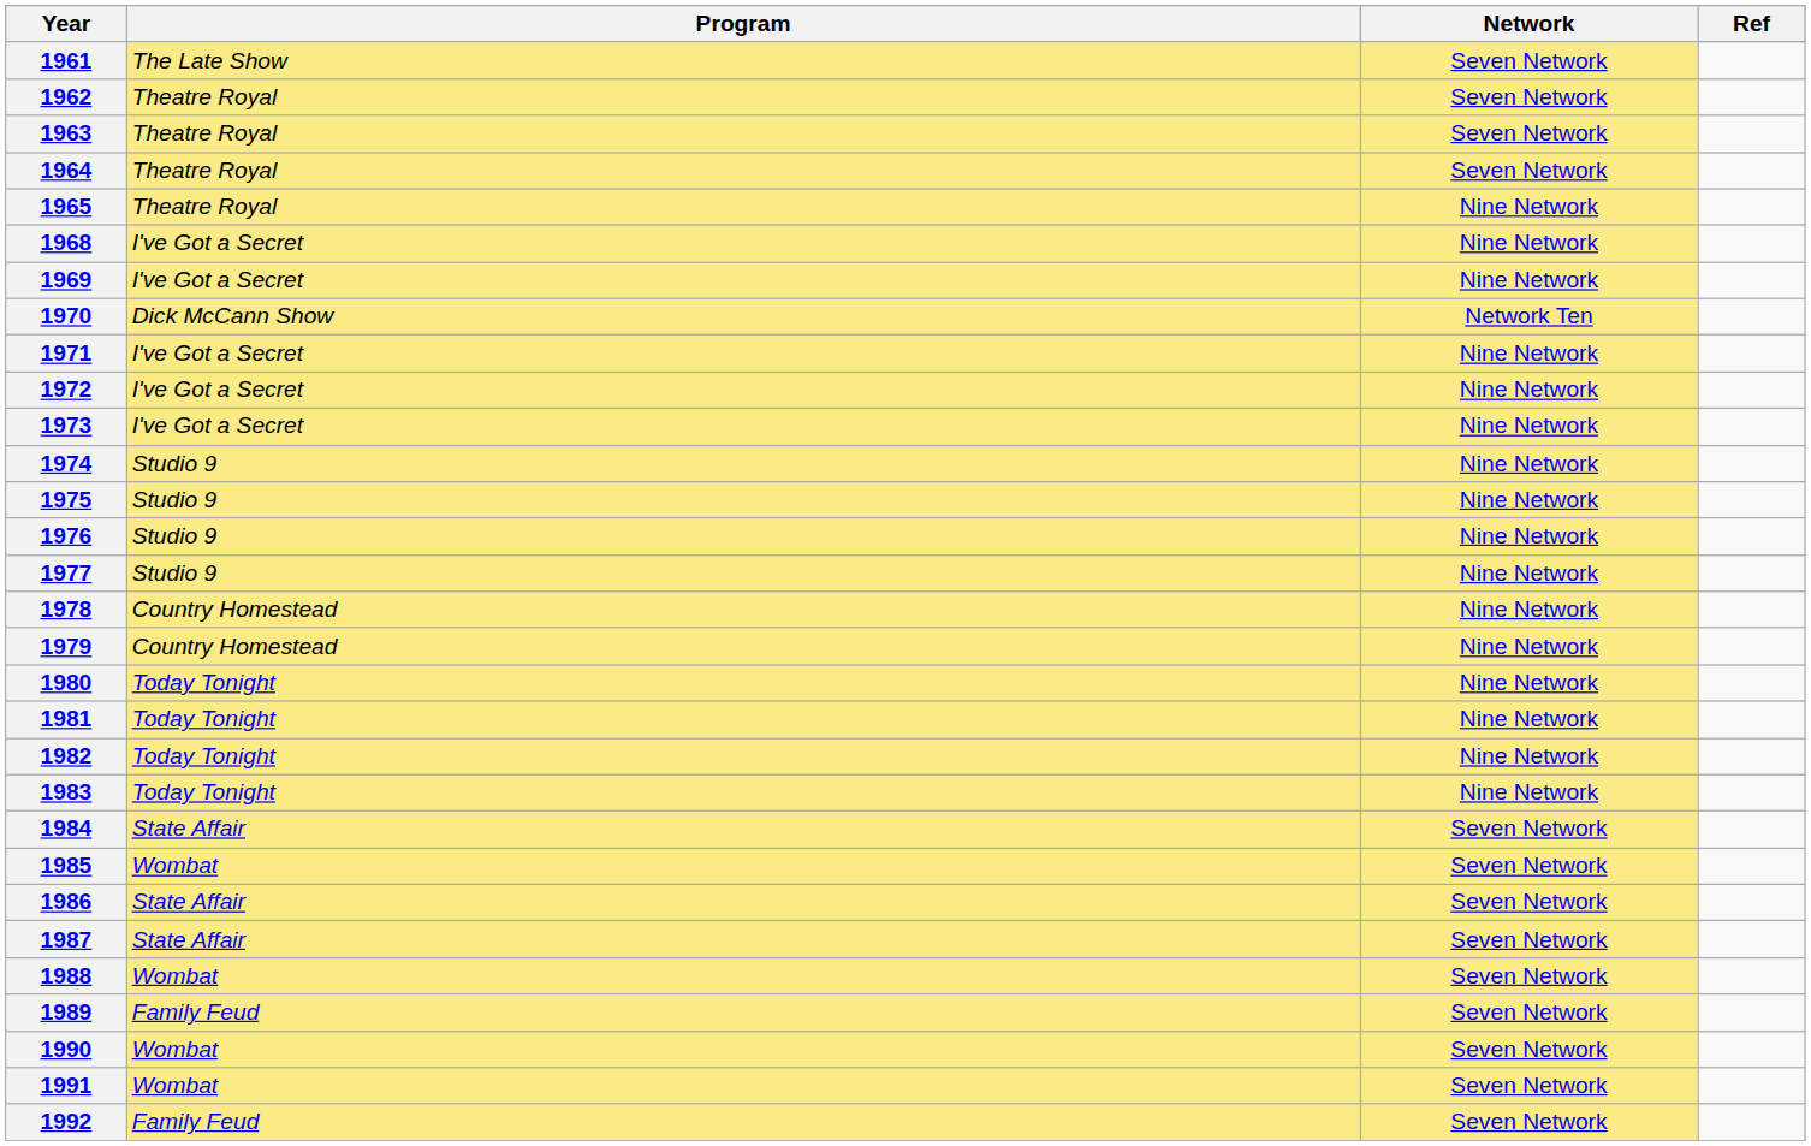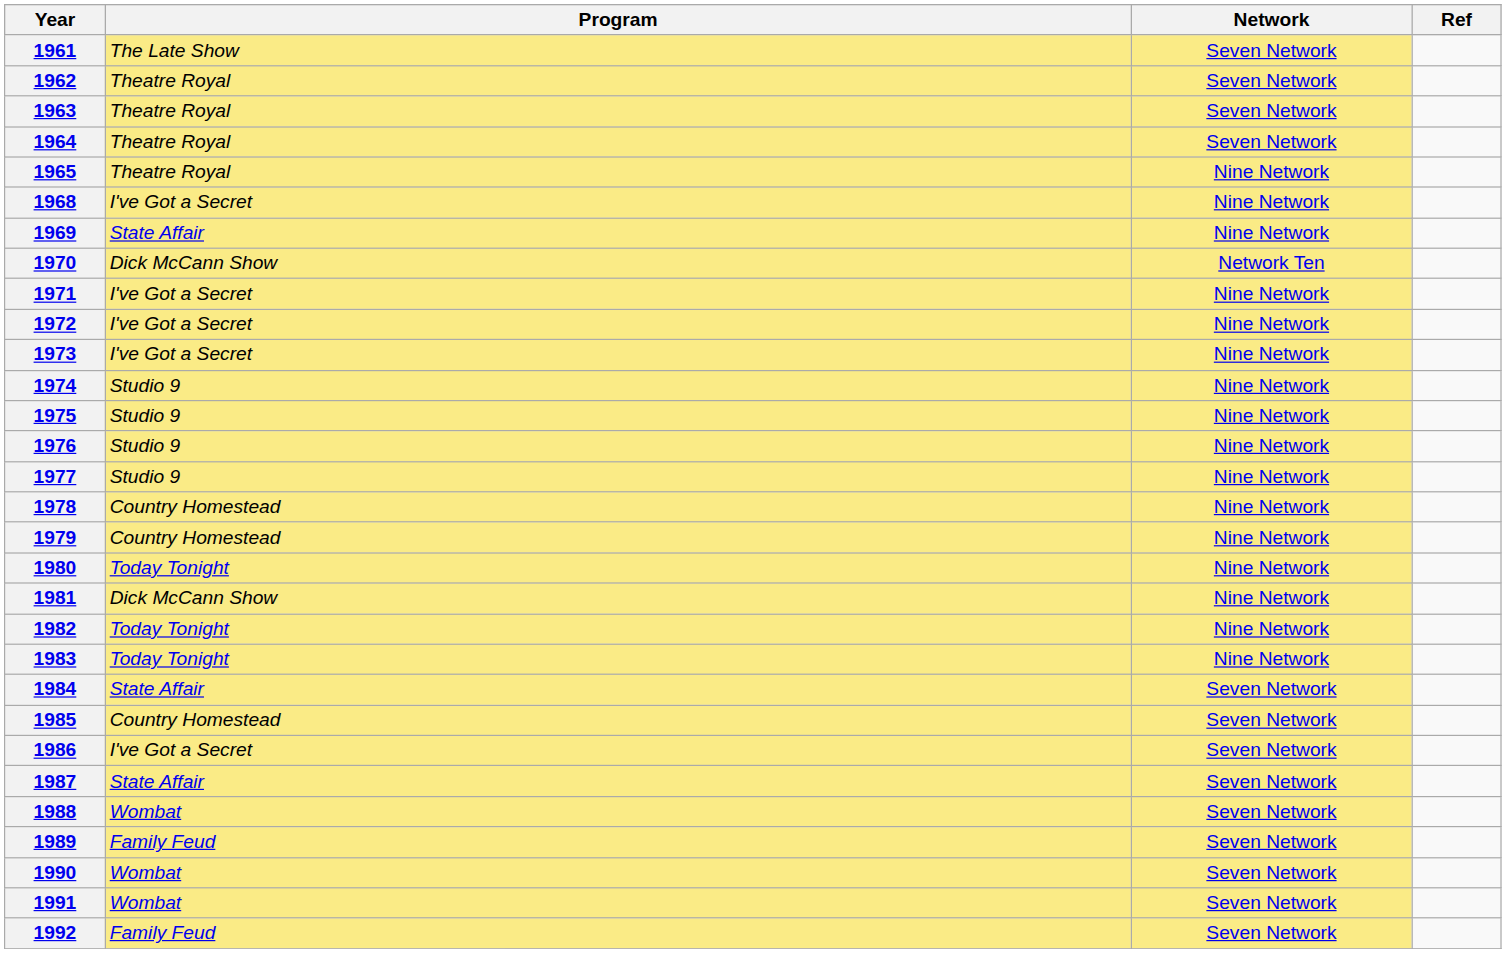 <table class="wikitable sortable">
 <tr style="background:#bebebe;">
 <th scope="col" style="width:1%;">Year</th>
 <th scope="col" style="width:16%;">Program</th>
 <th scope="col" style="width:4%;">Network</th>
 <th scope="col" style="width:1%;" class="unsortable">Ref</th>
 </tr>
 <tr>
 <th scope="row" style="text-align:center"><a href='#'>1961</a></th>
 <td style="background:#FAEB86"><em>The Late Show</em></td>
 <td style="background:#FAEB86; text-align:center;"><a href='#'>Seven Network</a></td>
 <td style="text-align:center;"></td>
 </tr>
 <tr>
 <th scope="row" style="text-align:center"><a href='#'>1962</a></th>
 <td style="background:#FAEB86"><em>Theatre Royal</em></td>
 <td style="background:#FAEB86; text-align:center;"><a href='#'>Seven Network</a></td>
 <td style="text-align:center;"></td>
 </tr>
 <tr>
 <th scope="row" style="text-align:center"><a href='#'>1963</a></th>
 <td style="background:#FAEB86"><em>Theatre Royal</em></td>
 <td style="background:#FAEB86; text-align:center;"><a href='#'>Seven Network</a></td>
 <td style="text-align:center;"></td>
 </tr>
 <tr>
 <th scope="row" style="text-align:center"><a href='#'>1964</a></th>
 <td style="background:#FAEB86"><em>Theatre Royal</em></td>
 <td style="background:#FAEB86; text-align:center;"><a href='#'>Seven Network</a></td>
 <td style="text-align:center;"></td>
 </tr>
 <tr>
 <th scope="row" style="text-align:center"><a href='#'>1965</a></th>
 <td style="background:#FAEB86"><em>Theatre Royal</em></td>
 <td style="background:#FAEB86; text-align:center;"><a href='#'>Nine Network</a></td>
 <td style="text-align:center;"></td>
 </tr>
 <tr>
 <th scope="row" style="text-align:center"><a href='#'>1968</a></th>
 <td style="background:#FAEB86"><em>I've Got a Secret</em></td>
 <td style="background:#FAEB86; text-align:center;"><a href='#'>Nine Network</a></td>
 <td style="text-align:center;"></td>
 </tr>
 <tr>
 <th scope="row" style="text-align:center"><a href='#'>1969</a></th>
-<td style="background:#FAEB86"><em>I've Got a Secret</em></td>
+<td style="background:#FAEB86"><em><a href='#'>State Affair</a></em></td>
 <td style="background:#FAEB86; text-align:center;"><a href='#'>Nine Network</a></td>
 <td style="text-align:center;"></td>
 </tr>
 <tr>
 <th scope="row" style="text-align:center"><a href='#'>1970</a></th>
 <td style="background:#FAEB86"><em>Dick McCann Show</em></td>
 <td style="background:#FAEB86; text-align:center;"><a href='#'>Network Ten</a></td>
 <td style="text-align:center;"></td>
 </tr>
 <tr>
 <th scope="row" style="text-align:center"><a href='#'>1971</a></th>
 <td style="background:#FAEB86"><em>I've Got a Secret</em></td>
 <td style="background:#FAEB86; text-align:center;"><a href='#'>Nine Network</a></td>
 <td style="text-align:center;"></td>
 </tr>
 <tr>
 <th scope="row" style="text-align:center"><a href='#'>1972</a></th>
 <td style="background:#FAEB86"><em>I've Got a Secret</em></td>
 <td style="background:#FAEB86; text-align:center;"><a href='#'>Nine Network</a></td>
 <td style="text-align:center;"></td>
 </tr>
 <tr>
 <th scope="row" style="text-align:center"><a href='#'>1973</a></th>
 <td style="background:#FAEB86"><em>I've Got a Secret</em></td>
 <td style="background:#FAEB86; text-align:center;"><a href='#'>Nine Network</a></td>
 <td style="text-align:center;"></td>
 </tr>
 <tr>
 <th scope="row" style="text-align:center"><a href='#'>1974</a></th>
 <td style="background:#FAEB86"><em>Studio 9</em></td>
 <td style="background:#FAEB86; text-align:center;"><a href='#'>Nine Network</a></td>
 <td style="text-align:center;"></td>
 </tr>
 <tr>
 <th scope="row" style="text-align:center"><a href='#'>1975</a></th>
 <td style="background:#FAEB86"><em>Studio 9</em></td>
 <td style="background:#FAEB86; text-align:center;"><a href='#'>Nine Network</a></td>
 <td style="text-align:center;"></td>
 </tr>
 <tr>
 <th scope="row" style="text-align:center"><a href='#'>1976</a></th>
 <td style="background:#FAEB86"><em>Studio 9</em></td>
 <td style="background:#FAEB86; text-align:center;"><a href='#'>Nine Network</a></td>
 <td style="text-align:center;"></td>
 </tr>
 <tr>
 <th scope="row" style="text-align:center"><a href='#'>1977</a></th>
 <td style="background:#FAEB86"><em>Studio 9</em></td>
 <td style="background:#FAEB86; text-align:center;"><a href='#'>Nine Network</a></td>
 <td style="text-align:center;"></td>
 </tr>
 <tr>
 <th scope="row" style="text-align:center"><a href='#'>1978</a></th>
 <td style="background:#FAEB86"><em>Country Homestead</em></td>
 <td style="background:#FAEB86; text-align:center;"><a href='#'>Nine Network</a></td>
 <td style="text-align:center;"></td>
 </tr>
 <tr>
 <th scope="row" style="text-align:center"><a href='#'>1979</a></th>
 <td style="background:#FAEB86"><em>Country Homestead</em></td>
 <td style="background:#FAEB86; text-align:center;"><a href='#'>Nine Network</a></td>
 <td style="text-align:center;"></td>
 </tr>
 <tr>
 <th scope="row" style="text-align:center"><a href='#'>1980</a></th>
 <td style="background:#FAEB86"><em><a href='#'>Today Tonight</a></em></td>
 <td style="background:#FAEB86; text-align:center;"><a href='#'>Nine Network</a></td>
 <td style="text-align:center;"></td>
 </tr>
 <tr>
 <th scope="row" style="text-align:center"><a href='#'>1981</a></th>
-<td style="background:#FAEB86"><em><a href='#'>Today Tonight</a></em></td>
+<td style="background:#FAEB86"><em>Dick McCann Show</em></td>
 <td style="background:#FAEB86; text-align:center;"><a href='#'>Nine Network</a></td>
 <td style="text-align:center;"></td>
 </tr>
 <tr>
 <th scope="row" style="text-align:center"><a href='#'>1982</a></th>
 <td style="background:#FAEB86"><em><a href='#'>Today Tonight</a></em></td>
 <td style="background:#FAEB86; text-align:center;"><a href='#'>Nine Network</a></td>
 <td style="text-align:center;"></td>
 </tr>
 <tr>
 <th scope="row" style="text-align:center"><a href='#'>1983</a></th>
 <td style="background:#FAEB86"><em><a href='#'>Today Tonight</a></em></td>
 <td style="background:#FAEB86; text-align:center;"><a href='#'>Nine Network</a></td>
 <td style="text-align:center;"></td>
 </tr>
 <tr>
 <th scope="row" style="text-align:center"><a href='#'>1984</a></th>
 <td style="background:#FAEB86"><em><a href='#'>State Affair</a></em></td>
 <td style="background:#FAEB86; text-align:center;"><a href='#'>Seven Network</a></td>
 <td style="text-align:center;"></td>
 </tr>
 <tr>
 <th scope="row" style="text-align:center"><a href='#'>1985</a></th>
-<td style="background:#FAEB86"><em><a href='#'>Wombat</a></em></td>
+<td style="background:#FAEB86"><em>Country Homestead</em></td>
 <td style="background:#FAEB86; text-align:center;"><a href='#'>Seven Network</a></td>
 <td style="text-align:center;"></td>
 </tr>
 <tr>
 <th scope="row" style="text-align:center"><a href='#'>1986</a></th>
-<td style="background:#FAEB86"><em><a href='#'>State Affair</a></em></td>
+<td style="background:#FAEB86"><em>I've Got a Secret</em></td>
 <td style="background:#FAEB86; text-align:center;"><a href='#'>Seven Network</a></td>
 <td style="text-align:center;"></td>
 </tr>
 <tr>
 <th scope="row" style="text-align:center"><a href='#'>1987</a></th>
 <td style="background:#FAEB86"><em><a href='#'>State Affair</a></em></td>
 <td style="background:#FAEB86; text-align:center;"><a href='#'>Seven Network</a></td>
 <td style="text-align:center;"></td>
 </tr>
 <tr>
 <th scope="row" style="text-align:center"><a href='#'>1988</a></th>
 <td style="background:#FAEB86"><em><a href='#'>Wombat</a></em></td>
 <td style="background:#FAEB86; text-align:center;"><a href='#'>Seven Network</a></td>
 <td style="text-align:center;"></td>
 </tr>
 <tr>
 <th scope="row" style="text-align:center"><a href='#'>1989</a></th>
 <td style="background:#FAEB86"><em><a href='#'>Family Feud</a></em></td>
 <td style="background:#FAEB86; text-align:center;"><a href='#'>Seven Network</a></td>
 <td style="text-align:center;"></td>
 </tr>
 <tr>
 <th scope="row" style="text-align:center"><a href='#'>1990</a></th>
 <td style="background:#FAEB86"><em><a href='#'>Wombat</a></em></td>
 <td style="background:#FAEB86; text-align:center;"><a href='#'>Seven Network</a></td>
 <td style="text-align:center;"></td>
 </tr>
 <tr>
 <th scope="row" style="text-align:center"><a href='#'>1991</a></th>
 <td style="background:#FAEB86"><em><a href='#'>Wombat</a></em></td>
 <td style="background:#FAEB86; text-align:center;"><a href='#'>Seven Network</a></td>
 <td style="text-align:center;"></td>
 </tr>
 <tr>
 <th scope="row" style="text-align:center"><a href='#'>1992</a></th>
 <td style="background:#FAEB86"><em><a href='#'>Family Feud</a></em></td>
 <td style="background:#FAEB86; text-align:center;"><a href='#'>Seven Network</a></td>
 <td style="text-align:center;"></td>
 </tr>
 <tr>
 </tr>
 </table>
